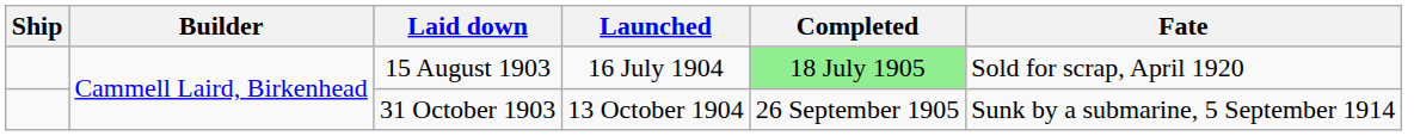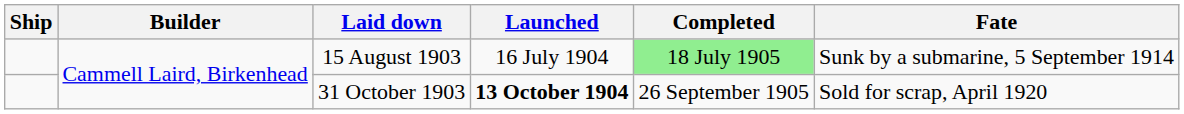 <table class="wikitable plainrowheaders">
 <tr>
 <th scope="col">Ship</th>
 <th scope="col">Builder</th>
 <th scope="col"><a href='#'>Laid down</a></th>
 <th scope="col"><a href='#'>Launched</a></th>
 <th scope="col">Completed</th>
 <th scope="col">Fate</th>
 </tr>
 <tr>
 <td scope="row"></td>
 <td align=center rowspan=2><a href='#'>Cammell Laird, Birkenhead</a></td>
 <td align=center>15 August 1903</td>
 <td align=center>16 July 1904</td>
 <td align=center style="background: lightgreen;">18 July 1905</td>
-<td>Sold for scrap, April 1920</td>
+<td>Sunk by a submarine, 5 September 1914</td>
 </tr>
 <tr>
 <td scope="row"></td>
 <td align=center>31 October 1903</td>
-<td align=center>13 October 1904</td>
+<td align=center><strong>13 October 1904</strong></td>
 <td align=center>26 September 1905</td>
-<td>Sunk by a submarine, 5 September 1914</td>
+<td>Sold for scrap, April 1920</td>
 </tr>
 </table>
